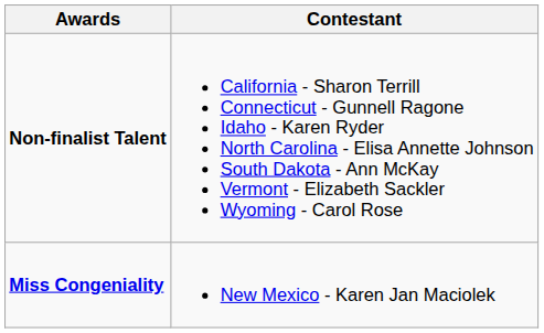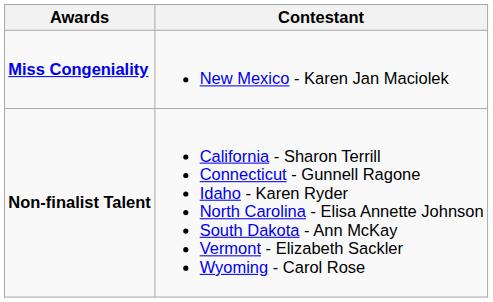 <table class="wikitable">
 <tr>
 <th>Awards</th>
 <th>Contestant</th>
 </tr>
 <tr>
+<td><strong><a href='#'>Miss Congeniality</a></strong></td>
+<td><br><ul><li> <a href='#'>New Mexico</a> - Karen Jan Maciolek</li></ul></td>
+</tr>
+<tr>
 <td><strong>Non-finalist Talent</strong></td>
 <td><br><ul><li> <a href='#'>California</a> - Sharon Terrill</li><li> <a href='#'>Connecticut</a> - Gunnell Ragone</li><li> <a href='#'>Idaho</a> - Karen Ryder</li><li> <a href='#'>North Carolina</a> - Elisa Annette Johnson</li><li> <a href='#'>South Dakota</a> - Ann McKay</li><li> <a href='#'>Vermont</a> - Elizabeth Sackler</li><li> <a href='#'>Wyoming</a> - Carol Rose</li></ul></td>
 </tr>
-<tr>
-<td><strong><a href='#'>Miss Congeniality</a></strong></td>
-<td><br><ul><li> <a href='#'>New Mexico</a> - Karen Jan Maciolek</li></ul></td>
-</tr>
 </table>
